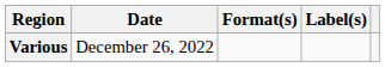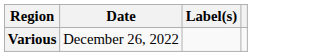 <table class="wikitable plainrowheaders">
 <tr>
 <th scope="col">Region</th>
 <th scope="col">Date</th>
-<th scope="col">Format(s)</th>
 <th scope="col">Label(s)</th>
 <th scope="col"></th>
 </tr>
 <tr>
 <th scope="row">Various</th>
 <td>December 26, 2022</td>
 <td></td>
-<td></td>
 <td style="text-align:center"></td>
 </tr>
 </table>
